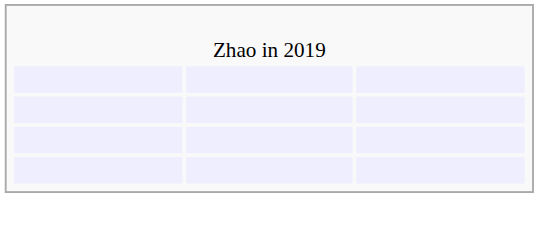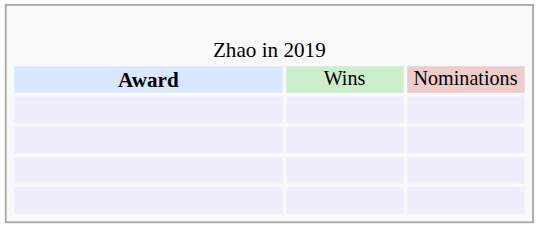 <table class="infobox" style="width: 25em; text-align: left; font-size: 70%; vertical-align: middle;">
 <tr>
 <td colspan="3" style="text-align:center;"><br>Zhao in 2019</td>
+</tr>
+<tr bgcolor=#D9E8FF style="text-align:center;">
+<th style="vertical-align: middle;">Award</th>
+<td style="background:#cceecc; font-size:8pt;" width="60px">Wins</td>
+<td style="background:#eecccc; font-size:8pt;" width="60px">Nominations</td>
 </tr>
 <tr bgcolor=#eeeeff>
 <td align="center"><br></td>
 <td></td>
 <td></td>
 </tr>
 <tr bgcolor=#eeeeff>
 <td align="center"><br></td>
 <td></td>
 <td></td>
 </tr>
 <tr bgcolor=#eeeeff>
 <td align="center"><br></td>
 <td></td>
 <td></td>
 </tr>
 <tr bgcolor=#eeeeff>
 <td align="center"><br></td>
 <td></td>
 <td></td>
 </tr>
 </table>
